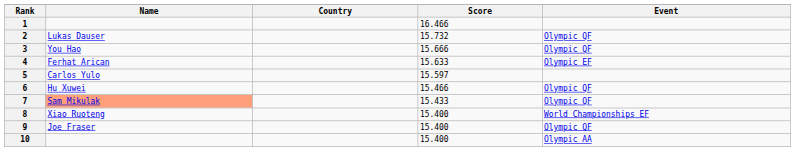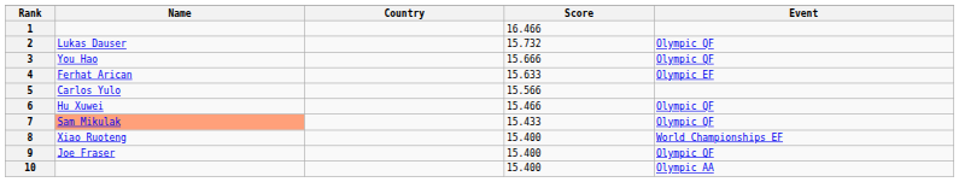 <table class="wikitable sortable" style="width:65%;">
 <tr>
 </tr>
 <tr>
 <th style="text-align:center; width:5%;">Rank</th>
 <th style="text-align:center; width:25%;">Name</th>
 <th style="text-align:center; width:20%;">Country</th>
 <th style="text-align:center; width:15%;">Score</th>
 <th style="text-align:center; width:30%;">Event</th>
 </tr>
 <tr>
 <th>1</th>
 <td></td>
 <td></td>
 <td>16.466</td>
 <td></td>
 </tr>
 <tr>
 <th>2</th>
 <td><a href='#'>Lukas Dauser</a></td>
 <td></td>
 <td>15.732</td>
 <td><a href='#'>Olympic QF</a></td>
 </tr>
 <tr>
 <th>3</th>
 <td><a href='#'>You Hao</a></td>
 <td></td>
 <td>15.666</td>
 <td><a href='#'>Olympic QF</a></td>
 </tr>
 <tr>
 <th>4</th>
 <td><a href='#'>Ferhat Arican</a></td>
 <td></td>
 <td>15.633</td>
 <td><a href='#'>Olympic EF</a></td>
 </tr>
 <tr>
 <th>5</th>
 <td><a href='#'>Carlos Yulo</a></td>
 <td></td>
-<td>15.597</td>
+<td>15.566</td>
 <td></td>
 </tr>
 <tr>
 <th>6</th>
 <td><a href='#'>Hu Xuwei</a></td>
 <td></td>
 <td>15.466</td>
 <td><a href='#'>Olympic QF</a></td>
 </tr>
 <tr>
 <th>7</th>
 <td style="background: lightsalmon;"><a href='#'>Sam Mikulak</a></td>
 <td></td>
 <td>15.433</td>
 <td><a href='#'>Olympic QF</a></td>
 </tr>
 <tr>
 <th>8</th>
 <td><a href='#'>Xiao Ruoteng</a></td>
 <td></td>
 <td>15.400</td>
 <td><a href='#'>World Championships EF</a></td>
 </tr>
 <tr>
 <th>9</th>
 <td><a href='#'>Joe Fraser</a></td>
 <td></td>
 <td>15.400</td>
 <td><a href='#'>Olympic QF</a></td>
 </tr>
 <tr>
 <th>10</th>
 <td></td>
 <td></td>
 <td>15.400</td>
 <td><a href='#'>Olympic AA</a></td>
 </tr>
 </table>
